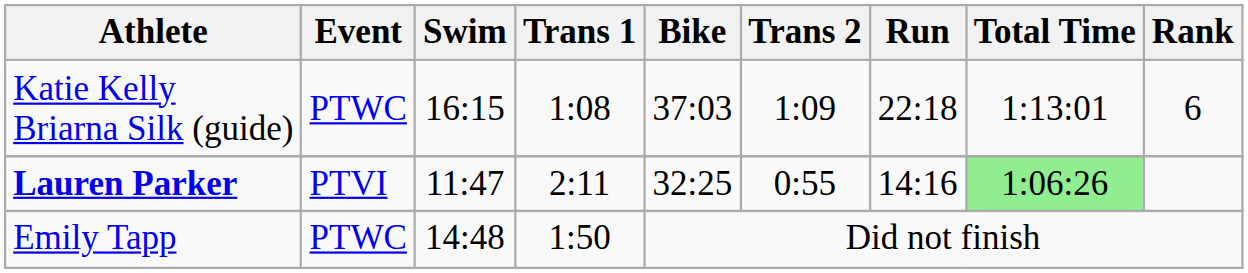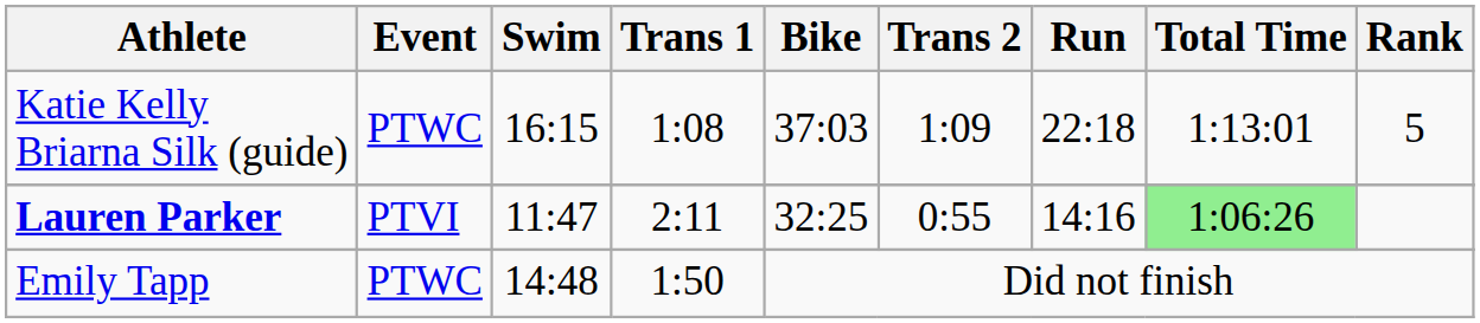 <table class=wikitable>
 <tr>
 <th>Athlete</th>
 <th>Event</th>
 <th>Swim</th>
 <th>Trans 1</th>
 <th>Bike</th>
 <th>Trans 2</th>
 <th>Run</th>
 <th>Total Time</th>
 <th>Rank</th>
 </tr>
 <tr align=center>
 <td align=left><a href='#'>Katie Kelly</a><br><a href='#'>Briarna Silk</a> (guide)</td>
 <td align=left><a href='#'>PTWC</a></td>
 <td>16:15</td>
 <td>1:08</td>
 <td>37:03</td>
 <td>1:09</td>
 <td>22:18</td>
 <td>1:13:01</td>
-<td>6</td>
+<td>5</td>
 </tr>
 <tr>
 </tr>
 <tr align=center>
 <td align=left><strong><a href='#'>Lauren Parker</a></strong></td>
 <td align=left><a href='#'>PTVI</a></td>
 <td>11:47</td>
 <td>2:11</td>
 <td>32:25</td>
 <td>0:55</td>
 <td>14:16</td>
 <td style="background: lightgreen;">1:06:26</td>
 <td></td>
 </tr>
 <tr>
 </tr>
 <tr align=center>
 <td align=left><a href='#'>Emily Tapp</a></td>
 <td align=left><a href='#'>PTWC</a></td>
 <td>14:48</td>
 <td>1:50</td>
 <td colspan=5>Did not finish</td>
 </tr>
 </table>
